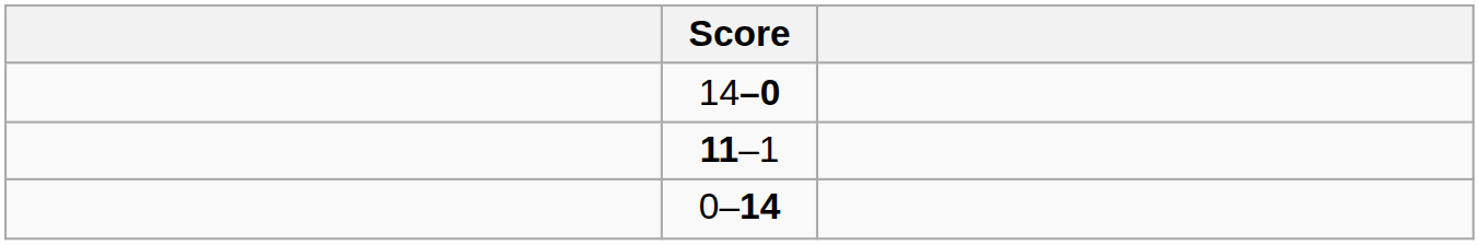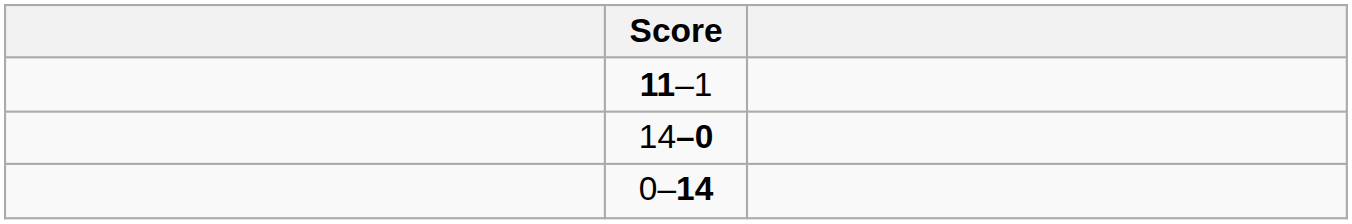 <table class="wikitable" style="text-align: center;">
 <tr>
 <th width=280></th>
 <th width=60>Score</th>
 <th width=280></th>
 </tr>
 <tr>
-<td align=left><strong></td>
-<td></strong>14<strong>–0</td>
+<td align=left></strong></td>
+<td><strong>11</strong>–1</td>
 <td align=left></td>
 </tr>
 <tr>
-<td align=left></strong></td>
-<td><strong>11</strong>–1</td>
+<td align=left><strong></td>
+<td></strong>14<strong>–0</td>
 <td align=left></td>
 </tr>
 <tr>
 <td align=left></td>
 <td>0–<strong>14</strong></td>
 <td align=left><strong></td>
 </tr>
 </table>
